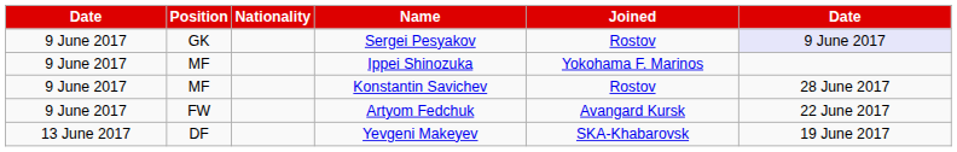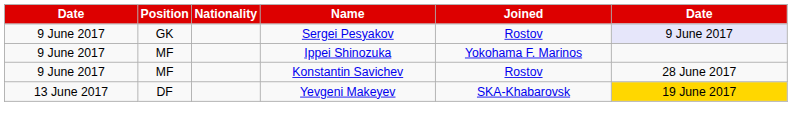 <table class="wikitable"  style="text-align:center; font-size:90%; ">
 <tr>
 <th style="background:#DD0000; color:white; width:150px;">Date</th>
 <th style="background:#DD0000; color:white; width:50px;">Position</th>
 <th style="background:#DD0000; color:white; width:50px;">Nationality</th>
 <th style="background:#DD0000; color:white; width:200px;">Name</th>
 <th style="background:#DD0000; color:white; width:200px;">Joined</th>
 <th style="background:#DD0000; color:white; width:200px;">Date</th>
 </tr>
 <tr>
 <td>9 June 2017</td>
 <td>GK</td>
 <td></td>
 <td><a href='#'>Sergei Pesyakov</a></td>
 <td><a href='#'>Rostov</a></td>
 <td style="background: lavender;">9 June 2017</td>
 </tr>
 <tr>
 <td>9 June 2017</td>
 <td>MF</td>
 <td></td>
 <td><a href='#'>Ippei Shinozuka</a></td>
 <td><a href='#'>Yokohama F. Marinos</a></td>
 <td></td>
 </tr>
 <tr>
 <td>9 June 2017</td>
 <td>MF</td>
 <td></td>
 <td><a href='#'>Konstantin Savichev</a></td>
 <td><a href='#'>Rostov</a></td>
 <td>28 June 2017</td>
 </tr>
 <tr>
-<td>9 June 2017</td>
-<td>FW</td>
-<td></td>
-<td><a href='#'>Artyom Fedchuk</a></td>
-<td><a href='#'>Avangard Kursk</a></td>
-<td>22 June 2017</td>
-</tr>
-<tr>
 <td>13 June 2017</td>
 <td>DF</td>
 <td></td>
 <td><a href='#'>Yevgeni Makeyev</a></td>
 <td><a href='#'>SKA-Khabarovsk</a></td>
-<td>19 June 2017</td>
+<td style="background: gold;">19 June 2017</td>
 </tr>
 </table>
